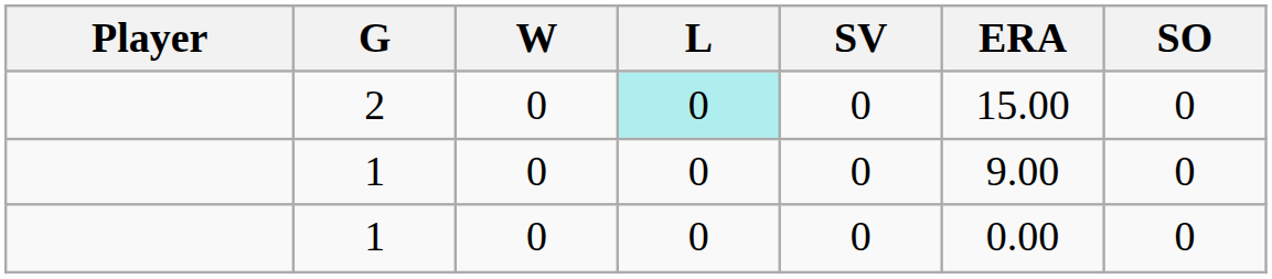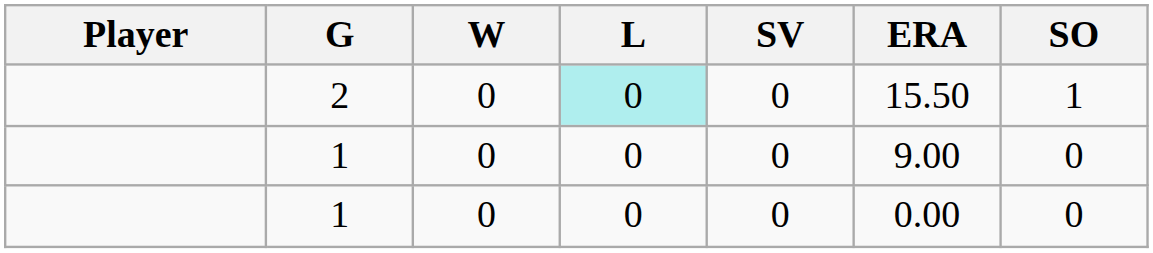 <table class="wikitable sortable">
 <tr>
 <th bgcolor="#DDDDFF" width="16%">Player</th>
 <th bgcolor="#DDDDFF" width="9%">G</th>
 <th bgcolor="#DDDDFF" width="9%">W</th>
 <th bgcolor="#DDDDFF" width="9%">L</th>
 <th bgcolor="#DDDDFF" width="9%">SV</th>
 <th bgcolor="#DDDDFF" width="9%">ERA</th>
 <th bgcolor="#DDDDFF" width="9%">SO</th>
 </tr>
 <tr align="center">
 <td></td>
 <td>2</td>
 <td>0</td>
 <td style="background: paleturquoise;">0</td>
 <td>0</td>
-<td>15.00</td>
-<td>0</td>
+<td>15.50</td>
+<td>1</td>
 </tr>
 <tr align="center">
 <td></td>
 <td>1</td>
 <td>0</td>
 <td>0</td>
 <td>0</td>
 <td>9.00</td>
 <td>0</td>
 </tr>
 <tr align="center">
 <td></td>
 <td>1</td>
 <td>0</td>
 <td>0</td>
 <td>0</td>
 <td>0.00</td>
 <td>0</td>
 </tr>
 </table>
